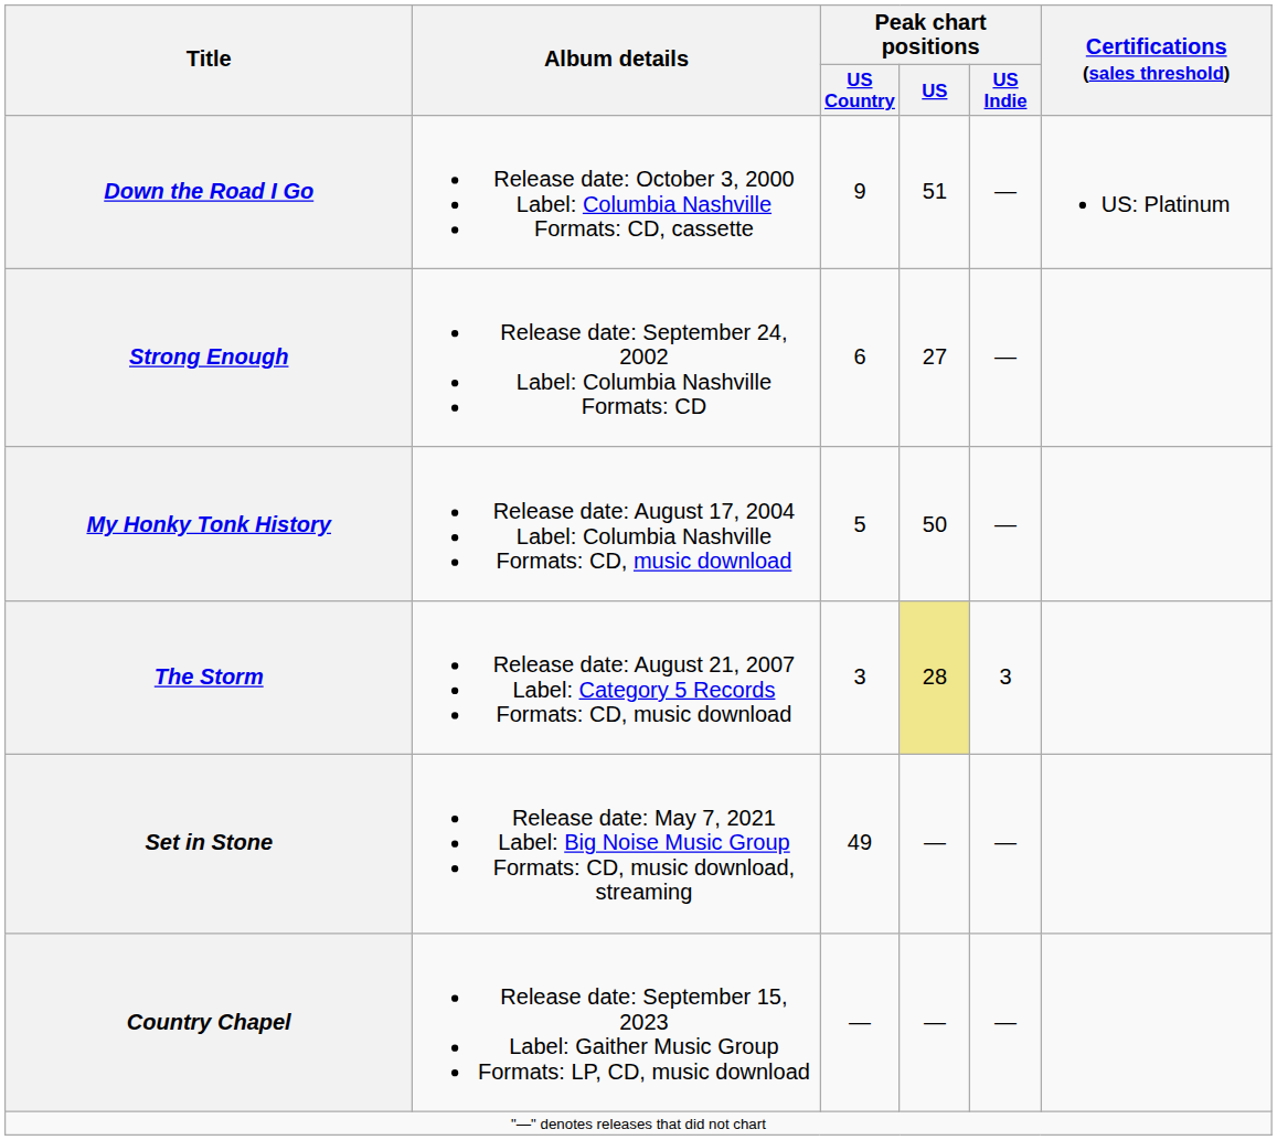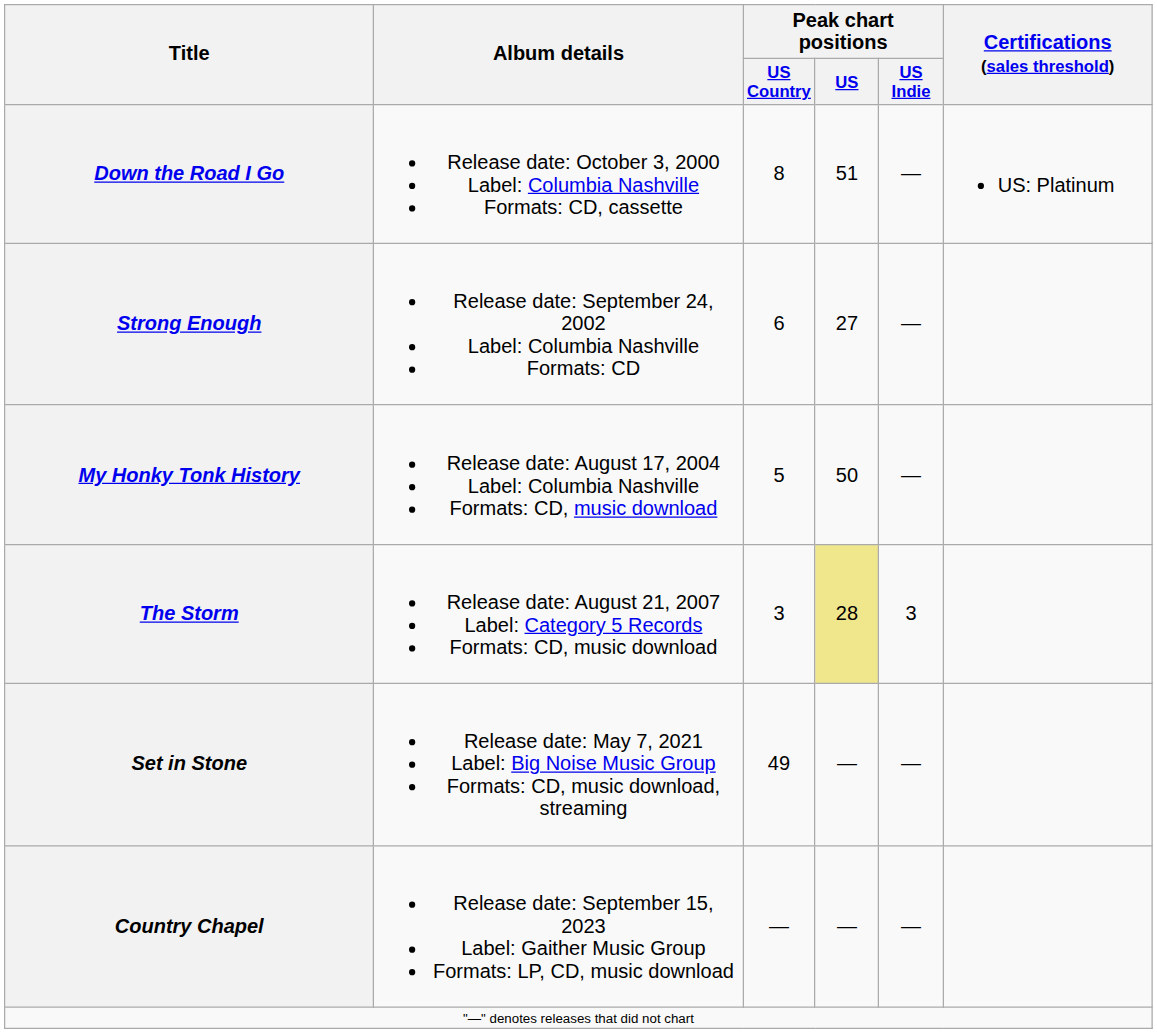 <table class="wikitable plainrowheaders" style="text-align:center;">
 <tr>
 <th rowspan="2" style="width:18em;">Title</th>
 <th rowspan="2" style="width:18em;">Album details</th>
 <th colspan="3">Peak chart positions</th>
 <th rowspan="2" style="width:10em;"><a href='#'>Certifications</a><br><small>(<a href='#'>sales threshold</a>)</small></th>
 </tr>
 <tr style="font-size:smaller;">
 <th style="width:45px;"><a href='#'>US Country</a><br></th>
 <th style="width:45px;"><a href='#'>US</a><br></th>
 <th style="width:45px;"><a href='#'>US<br>Indie</a><br></th>
 </tr>
 <tr>
 <th scope="row"><em><a href='#'>Down the Road I Go</a></em></th>
 <td><br><ul><li>Release date: October 3, 2000</li><li>Label: <a href='#'>Columbia Nashville</a></li><li>Formats: CD, cassette</li></ul></td>
-<td>9</td>
+<td>8</td>
 <td>51</td>
 <td>—</td>
 <td style="text-align:left;"><br><ul><li>US: Platinum</li></ul></td>
 </tr>
 <tr>
 <th scope="row"><em><a href='#'>Strong Enough</a></em></th>
 <td><br><ul><li>Release date: September 24, 2002</li><li>Label: Columbia Nashville</li><li>Formats: CD</li></ul></td>
 <td>6</td>
 <td>27</td>
 <td>—</td>
 <td></td>
 </tr>
 <tr>
 <th scope="row"><em><a href='#'>My Honky Tonk History</a></em></th>
 <td><br><ul><li>Release date: August 17, 2004</li><li>Label: Columbia Nashville</li><li>Formats: CD, <a href='#'>music download</a></li></ul></td>
 <td>5</td>
 <td>50</td>
 <td>—</td>
 <td></td>
 </tr>
 <tr>
 <th scope="row"><em><a href='#'>The Storm</a></em></th>
 <td><br><ul><li>Release date: August 21, 2007</li><li>Label: <a href='#'>Category 5 Records</a></li><li>Formats: CD, music download</li></ul></td>
 <td>3</td>
 <td style="background: khaki;">28</td>
 <td>3</td>
 <td></td>
 </tr>
 <tr>
 <th scope="row"><em>Set in Stone</em></th>
 <td><br><ul><li>Release date: May 7, 2021</li><li>Label: <a href='#'>Big Noise Music Group</a></li><li>Formats: CD, music download, streaming</li></ul></td>
 <td>49</td>
 <td>—</td>
 <td>—</td>
 <td></td>
 </tr>
 <tr>
 <th scope="row"><em>Country Chapel</em></th>
 <td><br><ul><li>Release date: September 15, 2023</li><li>Label: Gaither Music Group</li><li>Formats: LP, CD, music download</li></ul></td>
 <td>—</td>
 <td>—</td>
 <td>—</td>
 <td></td>
 </tr>
 <tr>
 <td colspan="6" style="font-size:8pt">"—" denotes releases that did not chart</td>
 </tr>
 </table>
